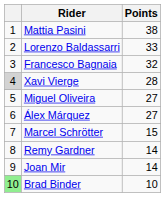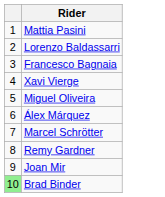 <table class="wikitable" style="font-size: 95%;">
 <tr>
 <th></th>
 <th>Rider</th>
-<th>Points</th>
 </tr>
 <tr>
 <td align=center>1</td>
 <td> <a href='#'>Mattia Pasini</a></td>
-<td align=right>38</td>
 </tr>
 <tr>
 <td align=center>2</td>
 <td> <a href='#'>Lorenzo Baldassarri</a></td>
-<td align=right>33</td>
 </tr>
 <tr>
 <td align=center>3</td>
 <td> <a href='#'>Francesco Bagnaia</a></td>
-<td align=right>32</td>
 </tr>
 <tr>
-<td align=center style="background: lightgrey;">4</td>
+<td align=center>4</td>
 <td> <a href='#'>Xavi Vierge</a></td>
-<td align=right>28</td>
 </tr>
 <tr>
 <td align=center>5</td>
 <td> <a href='#'>Miguel Oliveira</a></td>
-<td align=right>27</td>
 </tr>
 <tr>
 <td align=center>6</td>
 <td> <a href='#'>Álex Márquez</a></td>
-<td align=right>27</td>
 </tr>
 <tr>
 <td align=center>7</td>
 <td> <a href='#'>Marcel Schrötter</a></td>
-<td align=right>15</td>
 </tr>
 <tr>
 <td align=center>8</td>
 <td> <a href='#'>Remy Gardner</a></td>
-<td align=right>14</td>
 </tr>
 <tr>
 <td align=center>9</td>
 <td> <a href='#'>Joan Mir</a></td>
-<td align=right>14</td>
 </tr>
 <tr>
 <td align=center style="background: lightgreen;">10</td>
 <td> <a href='#'>Brad Binder</a></td>
-<td align=right>10</td>
 </tr>
 </table>
